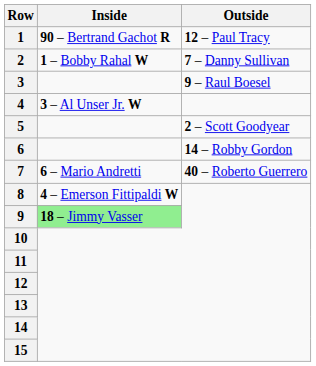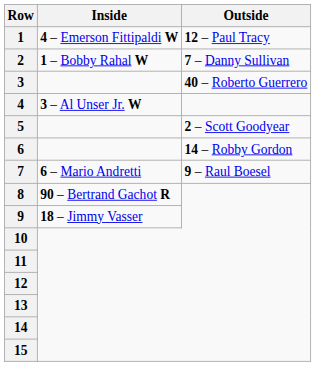 <table class="wikitable" style="font-size: 95%;">
 <tr>
 <th>Row</th>
 <th>Inside</th>
 <th>Outside</th>
 </tr>
 <tr>
 <th>1</th>
-<td> <strong>90</strong> – <a href='#'>Bertrand Gachot</a> <strong><span>R</span></strong></td>
+<td> <strong>4</strong> – <a href='#'>Emerson Fittipaldi</a> <strong><span>W</span></strong></td>
 <td> <strong>12</strong> – <a href='#'>Paul Tracy</a></td>
 </tr>
 <tr>
 <th>2</th>
 <td> <strong>1</strong> – <a href='#'>Bobby Rahal</a> <strong><span>W</span></strong></td>
 <td> <strong>7</strong> – <a href='#'>Danny Sullivan</a></td>
 </tr>
 <tr>
 <th>3</th>
 <td></td>
-<td> <strong>9</strong> – <a href='#'>Raul Boesel</a></td>
+<td> <strong>40</strong> – <a href='#'>Roberto Guerrero</a></td>
 </tr>
 <tr>
 <th>4</th>
 <td> <strong>3</strong> – <a href='#'>Al Unser Jr.</a> <strong><span>W</span></strong></td>
 </tr>
 <tr>
 <th>5</th>
 <td></td>
 <td> <strong>2</strong> – <a href='#'>Scott Goodyear</a></td>
 </tr>
 <tr>
 <th>6</th>
 <td></td>
 <td> <strong>14</strong> – <a href='#'>Robby Gordon</a></td>
 </tr>
 <tr>
 <th>7</th>
 <td> <strong>6</strong> – <a href='#'>Mario Andretti</a></td>
-<td> <strong>40</strong> – <a href='#'>Roberto Guerrero</a></td>
+<td> <strong>9</strong> – <a href='#'>Raul Boesel</a></td>
 </tr>
 <tr>
 <th>8</th>
-<td> <strong>4</strong> – <a href='#'>Emerson Fittipaldi</a> <strong><span>W</span></strong></td>
+<td> <strong>90</strong> – <a href='#'>Bertrand Gachot</a> <strong><span>R</span></strong></td>
 </tr>
 <tr>
 <th>9</th>
-<td style="background: lightgreen;"> <strong>18</strong> – <a href='#'>Jimmy Vasser</a></td>
+<td> <strong>18</strong> – <a href='#'>Jimmy Vasser</a></td>
 </tr>
 <tr>
 <th>10</th>
 </tr>
 <tr>
 <th>11</th>
 </tr>
 <tr>
 <th>12</th>
 </tr>
 <tr>
 <th>13</th>
 </tr>
 <tr>
 <th>14</th>
 </tr>
 <tr>
 <th>15</th>
 </tr>
 </table>
